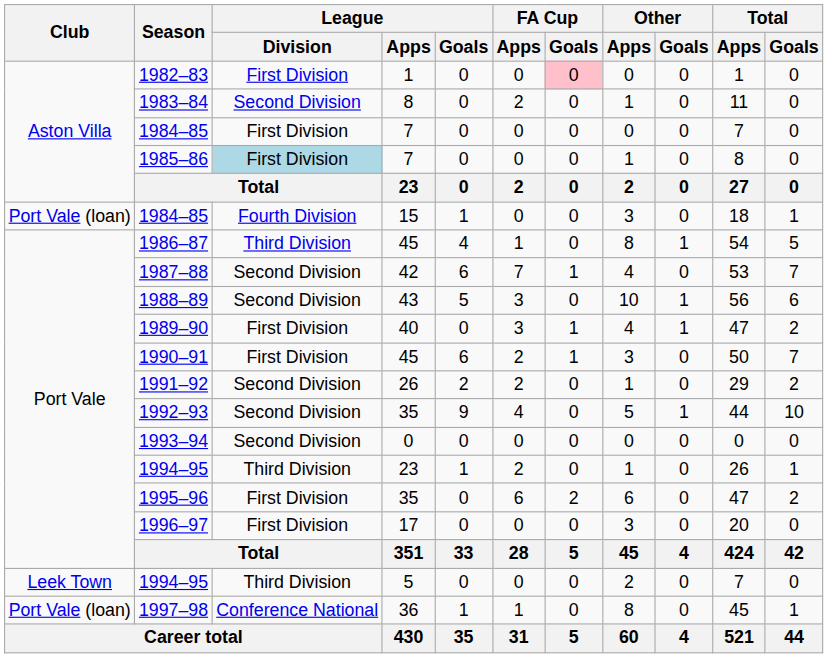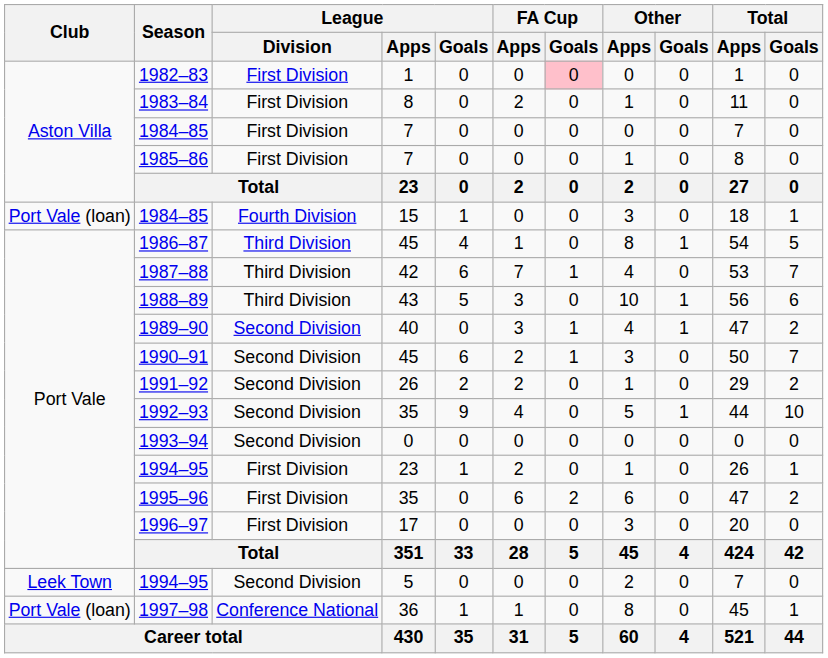 <table class="wikitable" style="text-align:center">
 <tr>
 <th rowspan="2">Club</th>
 <th rowspan="2">Season</th>
 <th colspan="3">League</th>
 <th colspan="2">FA Cup</th>
 <th colspan="2">Other</th>
 <th colspan="2">Total</th>
 </tr>
 <tr>
 <th>Division</th>
 <th>Apps</th>
 <th>Goals</th>
 <th>Apps</th>
 <th>Goals</th>
 <th>Apps</th>
 <th>Goals</th>
 <th>Apps</th>
 <th>Goals</th>
 </tr>
 <tr>
 <td rowspan="5"><a href='#'>Aston Villa</a></td>
 <td><a href='#'>1982–83</a></td>
 <td><a href='#'>First Division</a></td>
 <td>1</td>
 <td>0</td>
 <td>0</td>
 <td style="background: pink;">0</td>
 <td>0</td>
 <td>0</td>
 <td>1</td>
 <td>0</td>
 </tr>
 <tr>
 <td><a href='#'>1983–84</a></td>
-<td><a href='#'>Second Division</a></td>
+<td>First Division</td>
 <td>8</td>
 <td>0</td>
 <td>2</td>
 <td>0</td>
 <td>1</td>
 <td>0</td>
 <td>11</td>
 <td>0</td>
 </tr>
 <tr>
 <td><a href='#'>1984–85</a></td>
 <td>First Division</td>
 <td>7</td>
 <td>0</td>
 <td>0</td>
 <td>0</td>
 <td>0</td>
 <td>0</td>
 <td>7</td>
 <td>0</td>
 </tr>
 <tr>
 <td><a href='#'>1985–86</a></td>
-<td style="background: lightblue;">First Division</td>
+<td>First Division</td>
 <td>7</td>
 <td>0</td>
 <td>0</td>
 <td>0</td>
 <td>1</td>
 <td>0</td>
 <td>8</td>
 <td>0</td>
 </tr>
 <tr>
 <th colspan="2">Total</th>
 <th>23</th>
 <th>0</th>
 <th>2</th>
 <th>0</th>
 <th>2</th>
 <th>0</th>
 <th>27</th>
 <th>0</th>
 </tr>
 <tr>
 <td><a href='#'>Port Vale</a> (loan)</td>
 <td><a href='#'>1984–85</a></td>
 <td><a href='#'>Fourth Division</a></td>
 <td>15</td>
 <td>1</td>
 <td>0</td>
 <td>0</td>
 <td>3</td>
 <td>0</td>
 <td>18</td>
 <td>1</td>
 </tr>
 <tr>
 <td rowspan="12">Port Vale</td>
 <td><a href='#'>1986–87</a></td>
 <td><a href='#'>Third Division</a></td>
 <td>45</td>
 <td>4</td>
 <td>1</td>
 <td>0</td>
 <td>8</td>
 <td>1</td>
 <td>54</td>
 <td>5</td>
 </tr>
 <tr>
 <td><a href='#'>1987–88</a></td>
-<td>Second Division</td>
+<td>Third Division</td>
 <td>42</td>
 <td>6</td>
 <td>7</td>
 <td>1</td>
 <td>4</td>
 <td>0</td>
 <td>53</td>
 <td>7</td>
 </tr>
 <tr>
 <td><a href='#'>1988–89</a></td>
-<td>Second Division</td>
+<td>Third Division</td>
 <td>43</td>
 <td>5</td>
 <td>3</td>
 <td>0</td>
 <td>10</td>
 <td>1</td>
 <td>56</td>
 <td>6</td>
 </tr>
 <tr>
 <td><a href='#'>1989–90</a></td>
-<td>First Division</td>
+<td><a href='#'>Second Division</a></td>
 <td>40</td>
 <td>0</td>
 <td>3</td>
 <td>1</td>
 <td>4</td>
 <td>1</td>
 <td>47</td>
 <td>2</td>
 </tr>
 <tr>
 <td><a href='#'>1990–91</a></td>
-<td>First Division</td>
+<td>Second Division</td>
 <td>45</td>
 <td>6</td>
 <td>2</td>
 <td>1</td>
 <td>3</td>
 <td>0</td>
 <td>50</td>
 <td>7</td>
 </tr>
 <tr>
 <td><a href='#'>1991–92</a></td>
 <td>Second Division</td>
 <td>26</td>
 <td>2</td>
 <td>2</td>
 <td>0</td>
 <td>1</td>
 <td>0</td>
 <td>29</td>
 <td>2</td>
 </tr>
 <tr>
 <td><a href='#'>1992–93</a></td>
 <td>Second Division</td>
 <td>35</td>
 <td>9</td>
 <td>4</td>
 <td>0</td>
 <td>5</td>
 <td>1</td>
 <td>44</td>
 <td>10</td>
 </tr>
 <tr>
 <td><a href='#'>1993–94</a></td>
 <td>Second Division</td>
 <td>0</td>
 <td>0</td>
 <td>0</td>
 <td>0</td>
 <td>0</td>
 <td>0</td>
 <td>0</td>
 <td>0</td>
 </tr>
 <tr>
 <td><a href='#'>1994–95</a></td>
-<td>Third Division</td>
+<td>First Division</td>
 <td>23</td>
 <td>1</td>
 <td>2</td>
 <td>0</td>
 <td>1</td>
 <td>0</td>
 <td>26</td>
 <td>1</td>
 </tr>
 <tr>
 <td><a href='#'>1995–96</a></td>
 <td>First Division</td>
 <td>35</td>
 <td>0</td>
 <td>6</td>
 <td>2</td>
 <td>6</td>
 <td>0</td>
 <td>47</td>
 <td>2</td>
 </tr>
 <tr>
 <td><a href='#'>1996–97</a></td>
 <td>First Division</td>
 <td>17</td>
 <td>0</td>
 <td>0</td>
 <td>0</td>
 <td>3</td>
 <td>0</td>
 <td>20</td>
 <td>0</td>
 </tr>
 <tr>
 <th colspan="2">Total</th>
 <th>351</th>
 <th>33</th>
 <th>28</th>
 <th>5</th>
 <th>45</th>
 <th>4</th>
 <th>424</th>
 <th>42</th>
 </tr>
 <tr>
 <td><a href='#'>Leek Town</a></td>
 <td><a href='#'>1994–95</a></td>
-<td>Third Division</td>
+<td>Second Division</td>
 <td>5</td>
 <td>0</td>
 <td>0</td>
 <td>0</td>
 <td>2</td>
 <td>0</td>
 <td>7</td>
 <td>0</td>
 </tr>
 <tr>
 <td><a href='#'>Port Vale</a> (loan)</td>
 <td><a href='#'>1997–98</a></td>
 <td><a href='#'>Conference National</a></td>
 <td>36</td>
 <td>1</td>
 <td>1</td>
 <td>0</td>
 <td>8</td>
 <td>0</td>
 <td>45</td>
 <td>1</td>
 </tr>
 <tr>
 <th colspan="3">Career total</th>
 <th>430</th>
 <th>35</th>
 <th>31</th>
 <th>5</th>
 <th>60</th>
 <th>4</th>
 <th>521</th>
 <th>44</th>
 </tr>
 </table>
